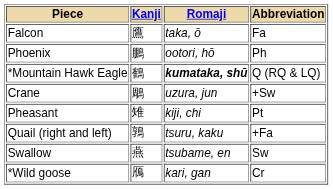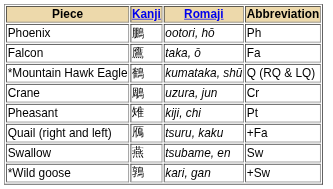 <table border="1">
 <tr style="background:#EDD9AB;">
 <th>Piece</th>
 <th><a href='#'>Kanji</a></th>
 <th><a href='#'>Romaji</a></th>
 <th>Abbreviation</th>
 </tr>
 <tr>
+<td>Phoenix</td>
+<td>鵬</td>
+<td><em>ootori, hō</em></td>
+<td>Ph</td>
+</tr>
+<tr>
 <td>Falcon</td>
 <td>鷹</td>
 <td><em>taka, ō</em></td>
 <td>Fa</td>
 </tr>
 <tr>
-<td>Phoenix</td>
-<td>鵬</td>
-<td><em>ootori, hō</em></td>
-<td>Ph</td>
-</tr>
-<tr>
 <td>*Mountain Hawk Eagle</td>
 <td>鶴</td>
-<td><strong><em>kumataka, shū</em></strong></td>
+<td><em>kumataka, shū</em></td>
 <td>Q (RQ & LQ)</td>
 </tr>
 <tr>
 <td>Crane</td>
 <td>鵰</td>
 <td><em>uzura, jun</em></td>
-<td>+Sw</td>
+<td>Cr</td>
 </tr>
 <tr>
 <td>Pheasant</td>
 <td>雉</td>
 <td><em>kiji, chi</em></td>
 <td>Pt</td>
 </tr>
 <tr>
 <td>Quail (right and left)</td>
-<td>鶉</td>
+<td>鴈</td>
 <td><em>tsuru, kaku</em></td>
 <td>+Fa</td>
 </tr>
 <tr>
 <td>Swallow</td>
 <td>燕</td>
 <td><em>tsubame, en</em></td>
 <td>Sw</td>
 </tr>
 <tr>
 <td>*Wild goose</td>
-<td>鴈</td>
+<td>鶉</td>
 <td><em>kari, gan</em></td>
-<td>Cr</td>
+<td>+Sw</td>
 </tr>
 </table>
